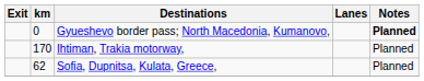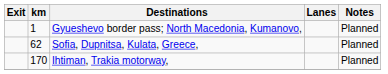 <table class="wikitable">
 <tr>
 <th scope="col">Exit</th>
 <th scope="col">km</th>
 <th scope="col">Destinations</th>
 <th scope="col">Lanes</th>
 <th scope="col">Notes</th>
 </tr>
 <tr>
 <td> </td>
-<td>0</td>
+<td>1</td>
 <td><a href='#'>Gyueshevo</a> border pass;  <a href='#'>North Macedonia</a>, <a href='#'>Kumanovo</a>, </td>
-<td style="text-align:center"></td>
-<td><strong>Planned</strong></td>
-</tr>
-<tr>
-<td> </td>
-<td>170</td>
-<td><a href='#'>Ihtiman</a>, <a href='#'>Trakia motorway</a>, </td>
 <td style="text-align:center"></td>
 <td>Planned</td>
 </tr>
 <tr>
 <td></td>
 <td>62</td>
 <td><a href='#'>Sofia</a>, <a href='#'>Dupnitsa</a>, <a href='#'>Kulata</a>,  <a href='#'>Greece</a>, </td>
 <td style="text-align:center"></td>
 <td>Planned</td>
 </tr>
 <tr>
+<td> </td>
+<td>170</td>
+<td><a href='#'>Ihtiman</a>, <a href='#'>Trakia motorway</a>, </td>
+<td style="text-align:center"></td>
+<td>Planned</td>
+</tr>
+<tr>
 </tr>
 </table>
